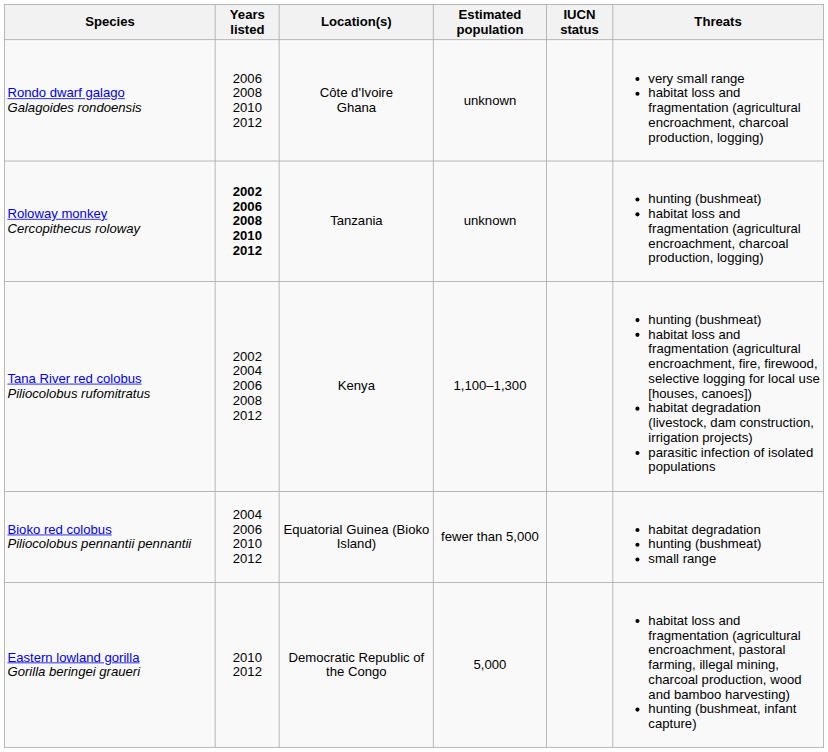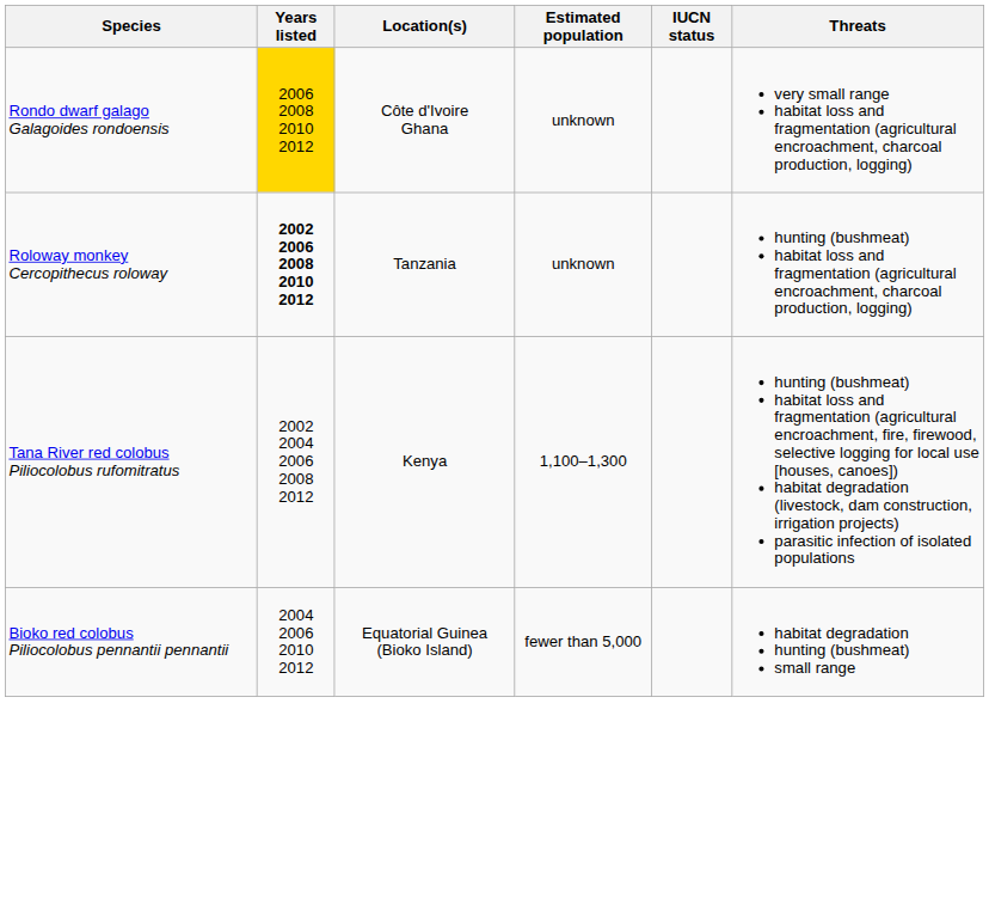 <table class="wikitable" width="1000px">
 <tr>
 <th scope=col width="250">Species</th>
 <th scope=col>Years listed</th>
 <th scope=col>Location(s)</th>
 <th scope=col>Estimated population</th>
 <th scope=col>IUCN status</th>
 <th scope=col width="250">Threats</th>
 </tr>
 <tr>
 <td><a href='#'>Rondo dwarf galago</a><br><em>Galagoides rondoensis</em></td>
-<td align="center">2006<br>2008<br>2010<br>2012</td>
+<td align="center" style="background: gold;">2006<br>2008<br>2010<br>2012</td>
 <td align="center">Côte d'Ivoire<br>Ghana</td>
 <td align="center">unknown</td>
 <td align="center"></td>
 <td><br><ul><li>very small range</li><li>habitat loss and fragmentation (agricultural encroachment, charcoal production, logging)</li></ul></td>
 </tr>
 <tr>
 <td> <a href='#'>Roloway monkey</a><br><em>Cercopithecus roloway</em></td>
 <td align="center"><strong>2002<br>2006<br>2008<br>2010<br>2012</strong></td>
 <td align="center">Tanzania</td>
 <td align="center">unknown</td>
 <td align="center"></td>
 <td><br><ul><li>hunting (bushmeat)</li><li>habitat loss and fragmentation (agricultural encroachment, charcoal production, logging)</li></ul></td>
 </tr>
 <tr>
 <td><a href='#'>Tana River red colobus</a><br><em>Piliocolobus rufomitratus</em></td>
 <td align="center">2002<br>2004<br>2006<br>2008<br>2012</td>
 <td align="center">Kenya</td>
 <td align="center">1,100–1,300</td>
 <td align="center"></td>
 <td><br><ul><li>hunting (bushmeat)</li><li>habitat loss and fragmentation (agricultural encroachment, fire, firewood, selective logging for local use [houses, canoes])</li><li>habitat degradation (livestock, dam construction, irrigation projects)</li><li>parasitic infection of isolated populations</li></ul></td>
 </tr>
 <tr>
 <td> <a href='#'>Bioko red colobus</a><br><em>Piliocolobus pennantii pennantii</em></td>
 <td align="center">2004<br>2006<br>2010<br>2012</td>
 <td align="center">Equatorial Guinea (Bioko Island)</td>
 <td align="center">fewer than 5,000</td>
 <td align="center"></td>
 <td><br><ul><li>habitat degradation</li><li>hunting (bushmeat)</li><li>small range</li></ul></td>
 </tr>
-<tr>
-<td> <a href='#'>Eastern lowland gorilla</a><br><em>Gorilla beringei graueri</em></td>
-<td align="center">2010<br>2012</td>
-<td align="center">Democratic Republic of the Congo</td>
-<td align="center">5,000</td>
-<td align="center"></td>
-<td><br><ul><li>habitat loss and fragmentation (agricultural encroachment, pastoral farming, illegal mining, charcoal production, wood and bamboo harvesting)</li><li>hunting (bushmeat, infant capture)</li></ul></td>
-</tr>
 </table>
